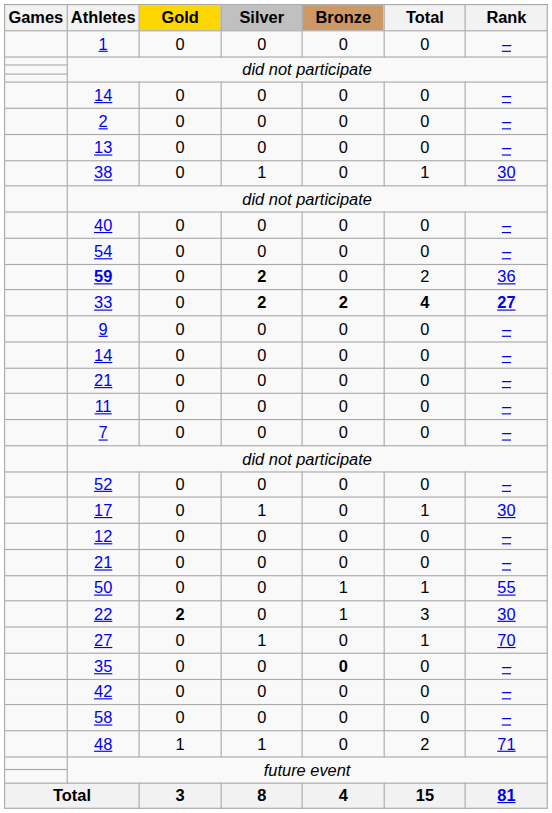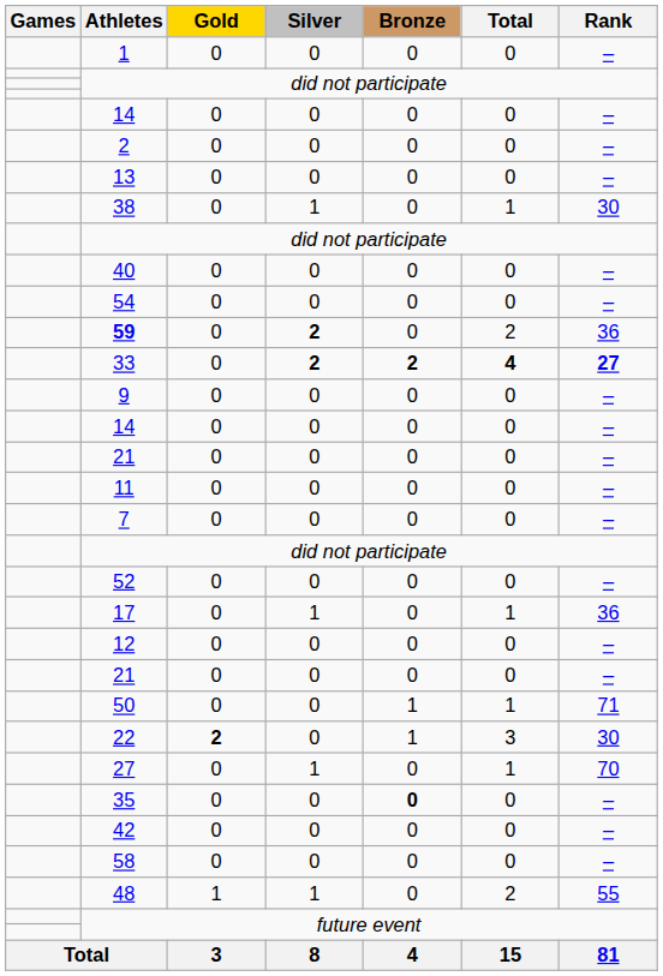 <table class="wikitable" style="text-align:center; font-size:90%;">
 <tr>
 <th>Games</th>
 <th>Athletes</th>
 <td style="background:gold; width:4.5em; font-weight:bold;">Gold</td>
 <td style="background:silver; width:4.5em; font-weight:bold;">Silver</td>
 <td style="background:#cc9966; width:4.5em; font-weight:bold;">Bronze</td>
 <th style="width:4.5em; font-weight:bold;">Total</th>
 <th style="width:4.5em; font-weight:bold;">Rank</th>
 </tr>
 <tr>
 <td align=left> </td>
 <td><a href='#'>1</a></td>
 <td>0</td>
 <td>0</td>
 <td>0</td>
 <td>0</td>
 <td><a href='#'>–</a></td>
 </tr>
 <tr>
 <td align=left> </td>
 <td colspan=6; rowspan=3><em>did not participate</em></td>
 </tr>
 <tr>
 <td align=left> </td>
 </tr>
 <tr>
 <td align=left> </td>
 </tr>
 <tr>
 <td align=left> </td>
 <td><a href='#'>14</a></td>
 <td>0</td>
 <td>0</td>
 <td>0</td>
 <td>0</td>
 <td><a href='#'>–</a></td>
 </tr>
 <tr>
 <td align=left> </td>
 <td><a href='#'>2</a></td>
 <td>0</td>
 <td>0</td>
 <td>0</td>
 <td>0</td>
 <td><a href='#'>–</a></td>
 </tr>
 <tr>
 <td align=left> </td>
 <td><a href='#'>13</a></td>
 <td>0</td>
 <td>0</td>
 <td>0</td>
 <td>0</td>
 <td><a href='#'>–</a></td>
 </tr>
 <tr>
 <td align=left> </td>
 <td><a href='#'>38</a></td>
 <td>0</td>
 <td>1</td>
 <td>0</td>
 <td>1</td>
 <td><a href='#'>30</a></td>
 </tr>
 <tr>
 <td align=left> </td>
 <td colspan=6><em>did not participate</em></td>
 </tr>
 <tr>
 <td align=left> </td>
 <td><a href='#'>40</a></td>
 <td>0</td>
 <td>0</td>
 <td>0</td>
 <td>0</td>
 <td><a href='#'>–</a></td>
 </tr>
 <tr>
 <td align=left> </td>
 <td><a href='#'>54</a></td>
 <td>0</td>
 <td>0</td>
 <td>0</td>
 <td>0</td>
 <td><a href='#'>–</a></td>
 </tr>
 <tr>
 <td align=left> </td>
 <td><a href='#'><strong>59</strong></a></td>
 <td>0</td>
 <td><strong>2</strong></td>
 <td>0</td>
 <td>2</td>
 <td><a href='#'>36</a></td>
 </tr>
 <tr>
 <td align=left> </td>
 <td><a href='#'>33</a></td>
 <td>0</td>
 <td><strong>2</strong></td>
 <td><strong>2</strong></td>
 <td><strong>4</strong></td>
 <td><a href='#'><strong>27</strong></a></td>
 </tr>
 <tr>
 <td align=left> </td>
 <td><a href='#'>9</a></td>
 <td>0</td>
 <td>0</td>
 <td>0</td>
 <td>0</td>
 <td><a href='#'>–</a></td>
 </tr>
 <tr>
 <td align=left> </td>
 <td><a href='#'>14</a></td>
 <td>0</td>
 <td>0</td>
 <td>0</td>
 <td>0</td>
 <td><a href='#'>–</a></td>
 </tr>
 <tr>
 <td align=left> </td>
 <td><a href='#'>21</a></td>
 <td>0</td>
 <td>0</td>
 <td>0</td>
 <td>0</td>
 <td><a href='#'>–</a></td>
 </tr>
 <tr>
 <td align=left> </td>
 <td><a href='#'>11</a></td>
 <td>0</td>
 <td>0</td>
 <td>0</td>
 <td>0</td>
 <td><a href='#'>–</a></td>
 </tr>
 <tr>
 <td align=left> </td>
 <td><a href='#'>7</a></td>
 <td>0</td>
 <td>0</td>
 <td>0</td>
 <td>0</td>
 <td><a href='#'>–</a></td>
 </tr>
 <tr>
 <td align=left> </td>
 <td colspan=6><em>did not participate</em></td>
 </tr>
 <tr>
 <td align=left> </td>
 <td><a href='#'>52</a></td>
 <td>0</td>
 <td>0</td>
 <td>0</td>
 <td>0</td>
 <td><a href='#'>–</a></td>
 </tr>
 <tr>
 <td align=left> </td>
 <td><a href='#'>17</a></td>
 <td>0</td>
 <td>1</td>
 <td>0</td>
 <td>1</td>
-<td><a href='#'>30</a></td>
+<td><a href='#'>36</a></td>
 </tr>
 <tr>
 <td align=left> </td>
 <td><a href='#'>12</a></td>
 <td>0</td>
 <td>0</td>
 <td>0</td>
 <td>0</td>
 <td><a href='#'>–</a></td>
 </tr>
 <tr>
 <td align=left> </td>
 <td><a href='#'>21</a></td>
 <td>0</td>
 <td>0</td>
 <td>0</td>
 <td>0</td>
 <td><a href='#'>–</a></td>
 </tr>
 <tr>
 <td align=left> </td>
 <td><a href='#'>50</a></td>
 <td>0</td>
 <td>0</td>
 <td>1</td>
 <td>1</td>
-<td><a href='#'>55</a></td>
+<td><a href='#'>71</a></td>
 </tr>
 <tr>
 <td align=left> </td>
 <td><a href='#'>22</a></td>
 <td><strong>2</strong></td>
 <td>0</td>
 <td>1</td>
 <td>3</td>
 <td><a href='#'>30</a></td>
 </tr>
 <tr>
 <td align=left> </td>
 <td><a href='#'>27</a></td>
 <td>0</td>
 <td>1</td>
 <td>0</td>
 <td>1</td>
 <td><a href='#'>70</a></td>
 </tr>
 <tr>
 <td align=left> </td>
 <td><a href='#'>35</a></td>
 <td>0</td>
 <td>0</td>
 <td><strong>0</strong></td>
 <td>0</td>
 <td><a href='#'>–</a></td>
 </tr>
 <tr>
 <td align=left> </td>
 <td><a href='#'>42</a></td>
 <td>0</td>
 <td>0</td>
 <td>0</td>
 <td>0</td>
 <td><a href='#'>–</a></td>
 </tr>
 <tr>
 <td align=left> </td>
 <td><a href='#'>58</a></td>
 <td>0</td>
 <td>0</td>
 <td>0</td>
 <td>0</td>
 <td><a href='#'>–</a></td>
 </tr>
 <tr>
 <td align=left> </td>
 <td><a href='#'>48</a></td>
 <td>1</td>
 <td>1</td>
 <td>0</td>
 <td>2</td>
-<td><a href='#'>71</a></td>
+<td><a href='#'>55</a></td>
 </tr>
 <tr>
 <td align=left> </td>
 <td colspan=6; rowspan=2><em>future event</em></td>
 </tr>
 <tr>
 <td align=left> </td>
 </tr>
 <tr>
 <th colspan=2>Total</th>
 <th>3</th>
 <th>8</th>
 <th>4</th>
 <th>15</th>
 <th><a href='#'>81</a></th>
 </tr>
 </table>
